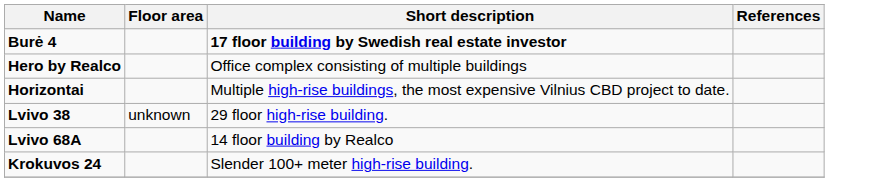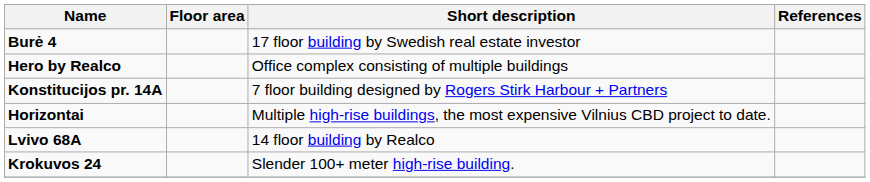 <table class="wikitable">
 <tr>
 <th>Name</th>
 <th>Floor area</th>
 <th>Short description</th>
 <th>References</th>
 </tr>
 <tr>
 <td><strong>Burė 4</strong></td>
 <td></td>
-<td><strong>17 floor <a href='#'>building</a> by Swedish real estate investor </strong></td>
+<td>17 floor <a href='#'>building</a> by Swedish real estate investor </td>
 <td></td>
 </tr>
 <tr>
 <td><strong>Hero by Realco</strong></td>
 <td></td>
 <td>Office complex consisting of multiple buildings</td>
 <td></td>
 </tr>
 <tr>
+<td><strong>Konstitucijos pr. 14A</strong></td>
+<td></td>
+<td>7 floor building designed by <a href='#'>Rogers Stirk Harbour + Partners</a></td>
+<td></td>
+</tr>
+<tr>
 <td><strong>Horizontai</strong></td>
 <td></td>
 <td>Multiple <a href='#'>high-rise buildings</a>, the most expensive Vilnius CBD project to date.</td>
-<td></td>
-</tr>
-<tr>
-<td><strong>Lvivo 38</strong></td>
-<td>unknown</td>
-<td>29 floor <a href='#'>high-rise building</a>.</td>
 <td></td>
 </tr>
 <tr>
 <td><strong>Lvivo 68A</strong></td>
 <td></td>
 <td>14 floor <a href='#'>building</a> by Realco</td>
 <td></td>
 </tr>
 <tr>
 <td><strong>Krokuvos 24</strong></td>
 <td></td>
 <td>Slender 100+ meter <a href='#'>high-rise building</a>.</td>
 <td></td>
 </tr>
 <tr>
 </tr>
 </table>
